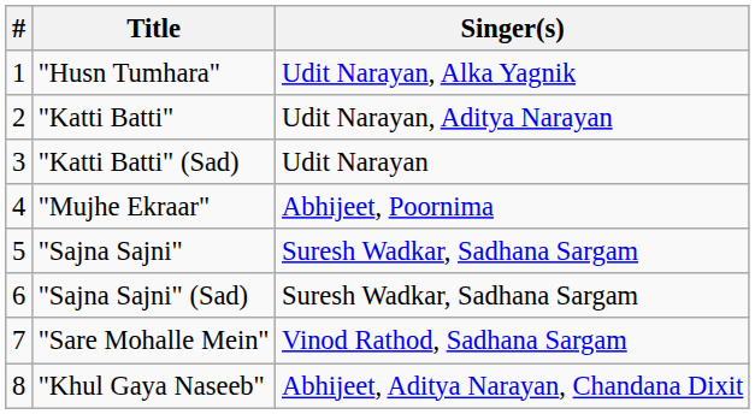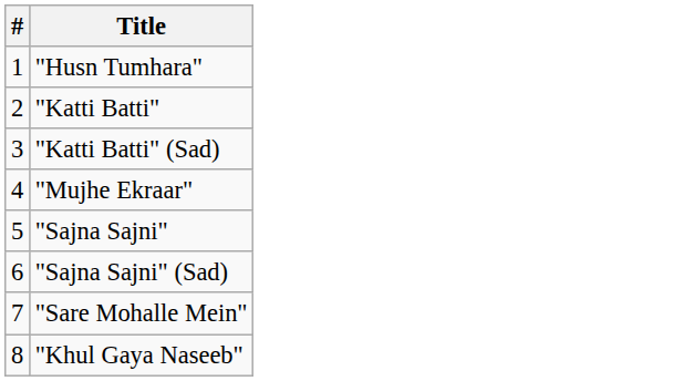 <table class="wikitable sortable" style="font-size:95%;">
 <tr>
 <th>#</th>
 <th>Title</th>
-<th>Singer(s)</th>
 </tr>
 <tr>
 <td>1</td>
 <td>"Husn Tumhara"</td>
-<td><a href='#'>Udit Narayan</a>, <a href='#'>Alka Yagnik</a></td>
 </tr>
 <tr>
 <td>2</td>
 <td>"Katti Batti"</td>
-<td>Udit Narayan, <a href='#'>Aditya Narayan</a></td>
 </tr>
 <tr>
 <td>3</td>
 <td>"Katti Batti" (Sad)</td>
-<td>Udit Narayan</td>
 </tr>
 <tr>
 <td>4</td>
 <td>"Mujhe Ekraar"</td>
-<td><a href='#'>Abhijeet</a>, <a href='#'>Poornima</a></td>
 </tr>
 <tr>
 <td>5</td>
 <td>"Sajna Sajni"</td>
-<td><a href='#'>Suresh Wadkar</a>, <a href='#'>Sadhana Sargam</a></td>
 </tr>
 <tr>
 <td>6</td>
 <td>"Sajna Sajni" (Sad)</td>
-<td>Suresh Wadkar, Sadhana Sargam</td>
 </tr>
 <tr>
 <td>7</td>
 <td>"Sare Mohalle Mein"</td>
-<td><a href='#'>Vinod Rathod</a>, <a href='#'>Sadhana Sargam</a></td>
 </tr>
 <tr>
 <td>8</td>
 <td>"Khul Gaya Naseeb"</td>
-<td><a href='#'>Abhijeet</a>, <a href='#'>Aditya Narayan</a>, <a href='#'>Chandana Dixit</a></td>
 </tr>
 </table>
